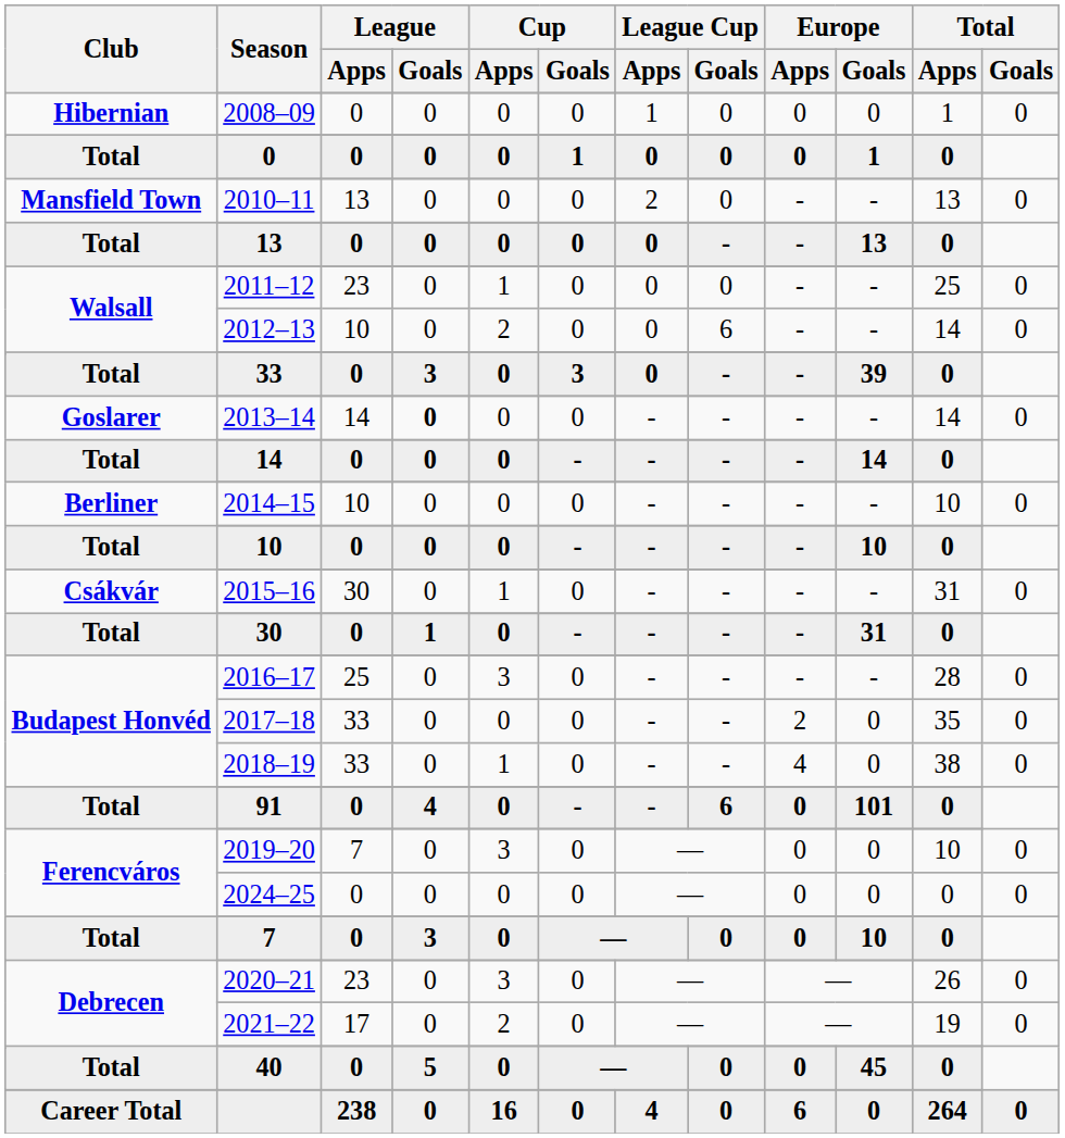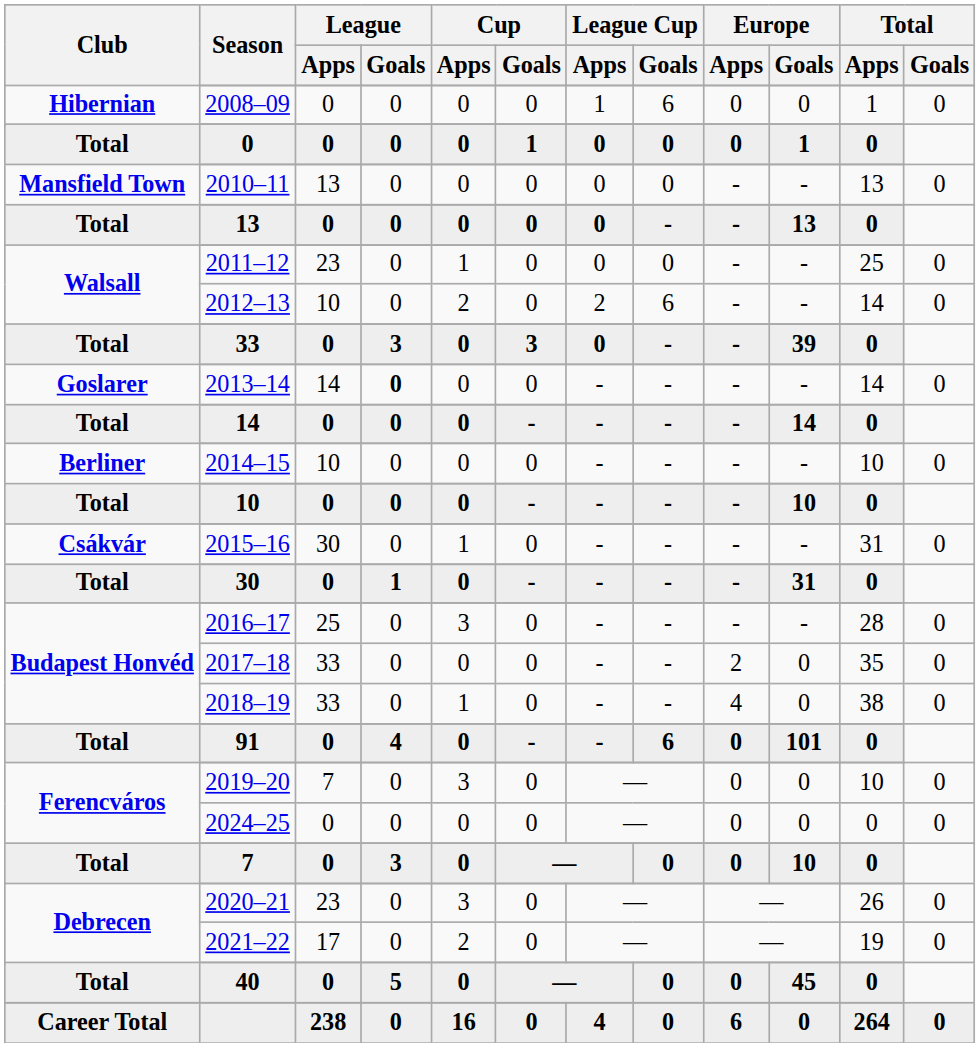 <table class="wikitable" style="font-size:90%; text-align: center;">
 <tr>
 <th rowspan="2">Club</th>
 <th rowspan="2">Season</th>
 <th colspan="2">League</th>
 <th colspan="2">Cup</th>
 <th colspan="2">League Cup</th>
 <th colspan="2">Europe</th>
 <th colspan="2">Total</th>
 </tr>
 <tr>
 <th>Apps</th>
 <th>Goals</th>
 <th>Apps</th>
 <th>Goals</th>
 <th>Apps</th>
 <th>Goals</th>
 <th>Apps</th>
 <th>Goals</th>
 <th>Apps</th>
 <th>Goals</th>
 </tr>
 <tr ||-||-||-|->
 <td rowspan="3" valign="center"><strong><a href='#'>Hibernian</a></strong></td>
 </tr>
 <tr>
 <td><a href='#'>2008–09</a></td>
 <td>0</td>
 <td>0</td>
 <td>0</td>
 <td>0</td>
 <td>1</td>
-<td>0</td>
+<td>6</td>
 <td>0</td>
 <td>0</td>
 <td>1</td>
 <td>0</td>
 </tr>
 <tr>
 </tr>
 <tr style="font-weight:bold; background-color:#eeeeee;">
 <td>Total</td>
 <td>0</td>
 <td>0</td>
 <td>0</td>
 <td>0</td>
 <td>1</td>
 <td>0</td>
 <td>0</td>
 <td>0</td>
 <td>1</td>
 <td>0</td>
 </tr>
 <tr>
 <td rowspan="3" valign="center"><strong><a href='#'>Mansfield Town</a></strong></td>
 </tr>
 <tr>
 <td><a href='#'>2010–11</a></td>
 <td>13</td>
 <td>0</td>
 <td>0</td>
 <td>0</td>
-<td>2</td>
+<td>0</td>
 <td>0</td>
 <td>-</td>
 <td>-</td>
 <td>13</td>
 <td>0</td>
 </tr>
 <tr>
 </tr>
 <tr style="font-weight:bold; background-color:#eeeeee;">
 <td>Total</td>
 <td>13</td>
 <td>0</td>
 <td>0</td>
 <td>0</td>
 <td>0</td>
 <td>0</td>
 <td>-</td>
 <td>-</td>
 <td>13</td>
 <td>0</td>
 </tr>
 <tr>
 <td rowspan="4" valign="center"><strong><a href='#'>Walsall</a></strong></td>
 </tr>
 <tr>
 <td><a href='#'>2011–12</a></td>
 <td>23</td>
 <td>0</td>
 <td>1</td>
 <td>0</td>
 <td>0</td>
 <td>0</td>
 <td>-</td>
 <td>-</td>
 <td>25</td>
 <td>0</td>
 </tr>
 <tr>
 <td><a href='#'>2012–13</a></td>
 <td>10</td>
 <td>0</td>
 <td>2</td>
 <td>0</td>
-<td>0</td>
+<td>2</td>
 <td>6</td>
 <td>-</td>
 <td>-</td>
 <td>14</td>
 <td>0</td>
 </tr>
 <tr>
 </tr>
 <tr style="font-weight:bold; background-color:#eeeeee;">
 <td>Total</td>
 <td>33</td>
 <td>0</td>
 <td>3</td>
 <td>0</td>
 <td>3</td>
 <td>0</td>
 <td>-</td>
 <td>-</td>
 <td>39</td>
 <td>0</td>
 </tr>
 <tr>
 <td rowspan="3" valign="center"><strong><a href='#'>Goslarer</a></strong></td>
 </tr>
 <tr>
 <td><a href='#'>2013–14</a></td>
 <td>14</td>
 <td><strong>0</strong></td>
 <td>0</td>
 <td>0</td>
 <td>-</td>
 <td>-</td>
 <td>-</td>
 <td>-</td>
 <td>14</td>
 <td>0</td>
 </tr>
 <tr>
 </tr>
 <tr style="font-weight:bold; background-color:#eeeeee;">
 <td>Total</td>
 <td>14</td>
 <td>0</td>
 <td>0</td>
 <td>0</td>
 <td>-</td>
 <td>-</td>
 <td>-</td>
 <td>-</td>
 <td>14</td>
 <td>0</td>
 </tr>
 <tr>
 <td rowspan="3" valign="center"><strong><a href='#'>Berliner</a></strong></td>
 </tr>
 <tr>
 <td><a href='#'>2014–15</a></td>
 <td>10</td>
 <td>0</td>
 <td>0</td>
 <td>0</td>
 <td>-</td>
 <td>-</td>
 <td>-</td>
 <td>-</td>
 <td>10</td>
 <td>0</td>
 </tr>
 <tr>
 </tr>
 <tr style="font-weight:bold; background-color:#eeeeee;">
 <td>Total</td>
 <td>10</td>
 <td>0</td>
 <td>0</td>
 <td>0</td>
 <td>-</td>
 <td>-</td>
 <td>-</td>
 <td>-</td>
 <td>10</td>
 <td>0</td>
 </tr>
 <tr>
 <td rowspan="3" valign="center"><strong><a href='#'>Csákvár</a></strong></td>
 </tr>
 <tr>
 <td><a href='#'>2015–16</a></td>
 <td>30</td>
 <td>0</td>
 <td>1</td>
 <td>0</td>
 <td>-</td>
 <td>-</td>
 <td>-</td>
 <td>-</td>
 <td>31</td>
 <td>0</td>
 </tr>
 <tr>
 </tr>
 <tr style="font-weight:bold; background-color:#eeeeee;">
 <td>Total</td>
 <td>30</td>
 <td>0</td>
 <td>1</td>
 <td>0</td>
 <td>-</td>
 <td>-</td>
 <td>-</td>
 <td>-</td>
 <td>31</td>
 <td>0</td>
 </tr>
 <tr>
 <td rowspan="5" valign="center"><strong><a href='#'>Budapest Honvéd</a></strong></td>
 </tr>
 <tr>
 <td><a href='#'>2016–17</a></td>
 <td>25</td>
 <td>0</td>
 <td>3</td>
 <td>0</td>
 <td>-</td>
 <td>-</td>
 <td>-</td>
 <td>-</td>
 <td>28</td>
 <td>0</td>
 </tr>
 <tr>
 <td><a href='#'>2017–18</a></td>
 <td>33</td>
 <td>0</td>
 <td>0</td>
 <td>0</td>
 <td>-</td>
 <td>-</td>
 <td>2</td>
 <td>0</td>
 <td>35</td>
 <td>0</td>
 </tr>
 <tr>
 <td><a href='#'>2018–19</a></td>
 <td>33</td>
 <td>0</td>
 <td>1</td>
 <td>0</td>
 <td>-</td>
 <td>-</td>
 <td>4</td>
 <td>0</td>
 <td>38</td>
 <td>0</td>
 </tr>
 <tr>
 </tr>
 <tr style="font-weight:bold; background-color:#eeeeee;">
 <td>Total</td>
 <td>91</td>
 <td>0</td>
 <td>4</td>
 <td>0</td>
 <td>-</td>
 <td>-</td>
 <td>6</td>
 <td>0</td>
 <td>101</td>
 <td>0</td>
 </tr>
 <tr>
 <td rowspan="4" valign="center"><strong><a href='#'>Ferencváros</a></strong></td>
 </tr>
 <tr>
 <td><a href='#'>2019–20</a></td>
 <td>7</td>
 <td>0</td>
 <td>3</td>
 <td>0</td>
 <td colspan="2">—</td>
 <td>0</td>
 <td>0</td>
 <td>10</td>
 <td>0</td>
 </tr>
 <tr>
 <td><a href='#'>2024–25</a></td>
 <td>0</td>
 <td>0</td>
 <td>0</td>
 <td>0</td>
 <td colspan="2">—</td>
 <td>0</td>
 <td>0</td>
 <td>0</td>
 <td>0</td>
 </tr>
 <tr>
 </tr>
 <tr style="font-weight:bold; background-color:#eeeeee;">
 <td>Total</td>
 <td>7</td>
 <td>0</td>
 <td>3</td>
 <td>0</td>
 <td colspan="2">—</td>
 <td>0</td>
 <td>0</td>
 <td>10</td>
 <td>0</td>
 </tr>
 <tr>
 <td rowspan="4" valign="center"><strong><a href='#'>Debrecen</a></strong></td>
 </tr>
 <tr>
 <td><a href='#'>2020–21</a></td>
 <td>23</td>
 <td>0</td>
 <td>3</td>
 <td>0</td>
 <td colspan="2">—</td>
 <td colspan="2">—</td>
 <td>26</td>
 <td>0</td>
 </tr>
 <tr>
 <td><a href='#'>2021–22</a></td>
 <td>17</td>
 <td>0</td>
 <td>2</td>
 <td>0</td>
 <td colspan="2">—</td>
 <td colspan="2">—</td>
 <td>19</td>
 <td>0</td>
 </tr>
 <tr>
 </tr>
 <tr style="font-weight:bold; background-color:#eeeeee;">
 <td>Total</td>
 <td>40</td>
 <td>0</td>
 <td>5</td>
 <td>0</td>
 <td colspan="2">—</td>
 <td>0</td>
 <td>0</td>
 <td>45</td>
 <td>0</td>
 </tr>
 <tr>
 </tr>
 <tr style="font-weight:bold; background-color:#eeeeee;">
 <td rowspan="1" valign="top"><strong>Career Total</strong></td>
 <td></td>
 <td><strong>238</strong></td>
 <td><strong>0</strong></td>
 <td><strong>16</strong></td>
 <td><strong>0</strong></td>
 <td><strong>4</strong></td>
 <td><strong>0</strong></td>
 <td><strong>6</strong></td>
 <td><strong>0</strong></td>
 <td><strong>264</strong></td>
 <td><strong>0</strong></td>
 </tr>
 </table>
